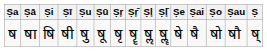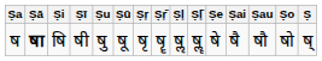 <table class="wikitable">
 <tr>
 <th>Ṣa</th>
 <th>Ṣā</th>
 <th>Ṣi</th>
 <th>Ṣī</th>
 <th>Ṣu</th>
 <th>Ṣū</th>
 <th>Ṣr̥</th>
 <th>Ṣr̥̄</th>
 <th>Ṣl̥</th>
 <th>Ṣl̥̄</th>
 <th>Ṣe</th>
 <th>Ṣai</th>
+<th>Ṣau</th>
 <th>Ṣo</th>
-<th>Ṣau</th>
 <th>Ṣ</th>
 </tr>
 <tr style="font-size: 150%;">
 <td>ष</td>
-<td>षा</td>
+<td><strong>षा</strong></td>
 <td>षि</td>
 <td>षी</td>
 <td>षु</td>
 <td>षू</td>
 <td>षृ</td>
 <td>षॄ</td>
 <td>षॢ</td>
 <td>षॣ</td>
 <td>षे</td>
 <td>षै</td>
+<td>षौ</td>
 <td>षो</td>
-<td>षौ</td>
 <td>ष्</td>
 </tr>
 </table>
